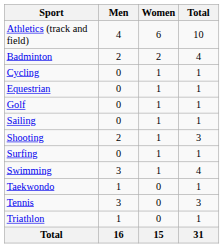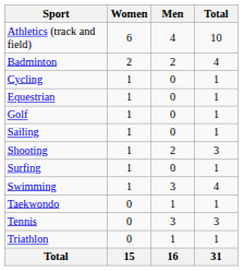 <table class="wikitable sortable" style="text-align:center;">
 <tr>
 <th width=140>Sport</th>
+<th width=55>Women</th>
 <th width=55>Men</th>
-<th width=55>Women</th>
 <th width=55>Total</th>
 </tr>
 <tr>
 <td align=left><a href='#'>Athletics</a> (track and field)</td>
+<td>6</td>
 <td>4</td>
-<td>6</td>
 <td>10</td>
 </tr>
 <tr>
 <td align=left><a href='#'>Badminton</a></td>
 <td>2</td>
 <td>2</td>
 <td>4</td>
 </tr>
 <tr>
 <td align=left><a href='#'>Cycling</a></td>
+<td>1</td>
+<td>0</td>
+<td>1</td>
+</tr>
+<tr>
+<td align=left><a href='#'>Equestrian</a></td>
+<td>1</td>
+<td>0</td>
+<td>1</td>
+</tr>
+<tr>
+<td align=left><a href='#'>Golf</a></td>
+<td>1</td>
+<td>0</td>
+<td>1</td>
+</tr>
+<tr>
+<td align=left><a href='#'>Sailing</a></td>
+<td>1</td>
+<td>0</td>
+<td>1</td>
+</tr>
+<tr>
+<td align=left><a href='#'>Shooting</a></td>
+<td>1</td>
+<td>2</td>
+<td>3</td>
+</tr>
+<tr>
+<td align=left><a href='#'>Surfing</a></td>
+<td>1</td>
+<td>0</td>
+<td>1</td>
+</tr>
+<tr>
+<td align=left><a href='#'>Swimming</a></td>
+<td>1</td>
+<td>3</td>
+<td>4</td>
+</tr>
+<tr>
+<td align=left><a href='#'>Taekwondo</a></td>
 <td>0</td>
 <td>1</td>
 <td>1</td>
 </tr>
 <tr>
-<td align=left><a href='#'>Equestrian</a></td>
+<td align=left><a href='#'>Tennis</a></td>
+<td>0</td>
+<td>3</td>
+<td>3</td>
+</tr>
+<tr>
+<td align=left><a href='#'>Triathlon</a></td>
 <td>0</td>
 <td>1</td>
 <td>1</td>
 </tr>
 <tr>
-<td align=left><a href='#'>Golf</a></td>
-<td>0</td>
-<td>1</td>
-<td>1</td>
-</tr>
-<tr>
-<td align=left><a href='#'>Sailing</a></td>
-<td>0</td>
-<td>1</td>
-<td>1</td>
-</tr>
-<tr>
-<td align=left><a href='#'>Shooting</a></td>
-<td>2</td>
-<td>1</td>
-<td>3</td>
-</tr>
-<tr>
-<td align=left><a href='#'>Surfing</a></td>
-<td>0</td>
-<td>1</td>
-<td>1</td>
-</tr>
-<tr>
-<td align=left><a href='#'>Swimming</a></td>
-<td>3</td>
-<td>1</td>
-<td>4</td>
-</tr>
-<tr>
-<td align=left><a href='#'>Taekwondo</a></td>
-<td>1</td>
-<td>0</td>
-<td>1</td>
-</tr>
-<tr>
-<td align=left><a href='#'>Tennis</a></td>
-<td>3</td>
-<td>0</td>
-<td>3</td>
-</tr>
-<tr>
-<td align=left><a href='#'>Triathlon</a></td>
-<td>1</td>
-<td>0</td>
-<td>1</td>
-</tr>
-<tr>
 <th>Total</th>
+<th>15</th>
 <th>16</th>
-<th>15</th>
 <th>31</th>
 </tr>
 </table>
